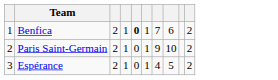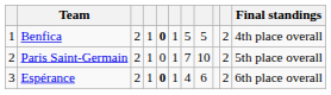 <table class="wikitable" style="text-align:center">
 <tr>
 <th></th>
 <th>Team</th>
 <th></th>
 <th></th>
 <th></th>
 <th></th>
 <th></th>
 <th></th>
 <th></th>
 <th></th>
+<th>Final standings</th>
 </tr>
 <tr>
 <td>1</td>
 <td align="left"> <a href='#'>Benfica</a></td>
 <td>2</td>
 <td>1</td>
 <td><strong>0</strong></td>
 <td>1</td>
-<td>7</td>
-<td>6</td>
+<td>5</td>
+<td>5</td>
 <td></td>
 <td>2</td>
+<td>4th place overall</td>
 </tr>
 <tr>
 <td>2</td>
 <td align="left"> <a href='#'>Paris Saint-Germain</a></td>
 <td>2</td>
 <td>1</td>
 <td>0</td>
 <td>1</td>
-<td>9</td>
+<td>7</td>
 <td>10</td>
 <td></td>
 <td>2</td>
+<td>5th place overall</td>
 </tr>
 <tr>
 <td>3</td>
 <td align="left"> <a href='#'>Espérance</a></td>
 <td>2</td>
 <td>1</td>
-<td>0</td>
+<td><strong>0</strong></td>
 <td>1</td>
 <td>4</td>
-<td>5</td>
+<td>6</td>
 <td></td>
 <td>2</td>
+<td>6th place overall</td>
 </tr>
 </table>
